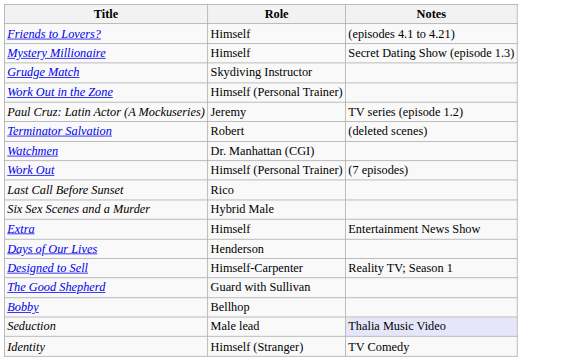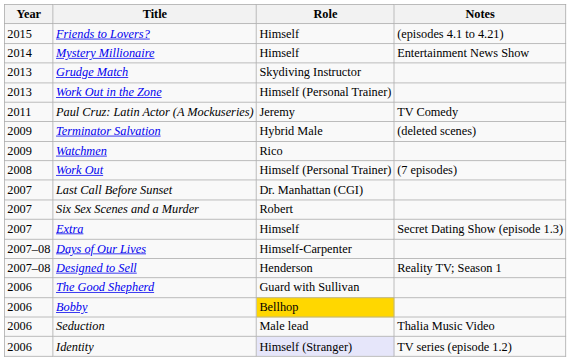 <table class="wikitable sortable">
 <tr>
+<th>Year</th>
 <th>Title</th>
 <th>Role</th>
 <th class="unsortable">Notes</th>
 </tr>
 <tr>
+<td>2015</td>
 <td><em><a href='#'>Friends to Lovers?</a></em></td>
 <td>Himself</td>
 <td>(episodes 4.1 to 4.21)</td>
 </tr>
 <tr>
+<td>2014</td>
 <td><em><a href='#'>Mystery Millionaire</a></em></td>
 <td>Himself</td>
-<td>Secret Dating Show (episode 1.3)</td>
+<td>Entertainment News Show</td>
 </tr>
 <tr>
+<td>2013</td>
 <td><em><a href='#'>Grudge Match</a></em></td>
 <td>Skydiving Instructor</td>
 <td></td>
 </tr>
 <tr>
+<td>2013</td>
 <td><em><a href='#'>Work Out in the Zone</a></em></td>
 <td>Himself (Personal Trainer)</td>
 <td></td>
 </tr>
 <tr>
+<td>2011</td>
 <td><em>Paul Cruz: Latin Actor (A Mockuseries)</em></td>
 <td>Jeremy</td>
-<td>TV series (episode 1.2)</td>
+<td>TV Comedy</td>
 </tr>
 <tr>
+<td>2009</td>
 <td><em><a href='#'>Terminator Salvation</a></em></td>
-<td>Robert</td>
+<td>Hybrid Male</td>
 <td>(deleted scenes)</td>
 </tr>
 <tr>
+<td>2009</td>
 <td><em><a href='#'>Watchmen</a></em></td>
-<td>Dr. Manhattan (CGI)</td>
+<td>Rico</td>
 <td></td>
 </tr>
 <tr>
+<td>2008</td>
 <td><em><a href='#'>Work Out</a></em></td>
 <td>Himself (Personal Trainer)</td>
 <td>(7 episodes)</td>
 </tr>
 <tr>
+<td>2007</td>
 <td><em>Last Call Before Sunset</em></td>
-<td>Rico</td>
+<td>Dr. Manhattan (CGI)</td>
 <td></td>
 </tr>
 <tr>
+<td>2007</td>
 <td><em>Six Sex Scenes and a Murder</em></td>
-<td>Hybrid Male</td>
+<td>Robert</td>
 <td></td>
 </tr>
 <tr>
+<td>2007</td>
 <td><em><a href='#'>Extra</a></em></td>
 <td>Himself</td>
-<td>Entertainment News Show</td>
+<td>Secret Dating Show (episode 1.3)</td>
 </tr>
 <tr>
+<td>2007–08</td>
 <td><em><a href='#'>Days of Our Lives</a></em></td>
-<td>Henderson</td>
+<td>Himself-Carpenter</td>
 <td></td>
 </tr>
 <tr>
+<td>2007–08</td>
 <td><em><a href='#'>Designed to Sell</a></em></td>
-<td>Himself-Carpenter</td>
+<td>Henderson</td>
 <td>Reality TV; Season 1</td>
 </tr>
 <tr>
+<td>2006</td>
 <td><em><a href='#'>The Good Shepherd</a></em></td>
 <td>Guard with Sullivan</td>
 <td></td>
 </tr>
 <tr>
+<td>2006</td>
 <td><em><a href='#'>Bobby</a></em></td>
-<td>Bellhop</td>
+<td style="background: gold;">Bellhop</td>
 <td></td>
 </tr>
 <tr>
+<td>2006</td>
 <td><em>Seduction</em></td>
 <td>Male lead</td>
-<td style="background: lavender;">Thalia Music Video</td>
+<td>Thalia Music Video</td>
 </tr>
 <tr>
+<td>2006</td>
 <td><em>Identity</em></td>
-<td>Himself (Stranger)</td>
-<td>TV Comedy</td>
+<td style="background: lavender;">Himself (Stranger)</td>
+<td>TV series (episode 1.2)</td>
 </tr>
 </table>
